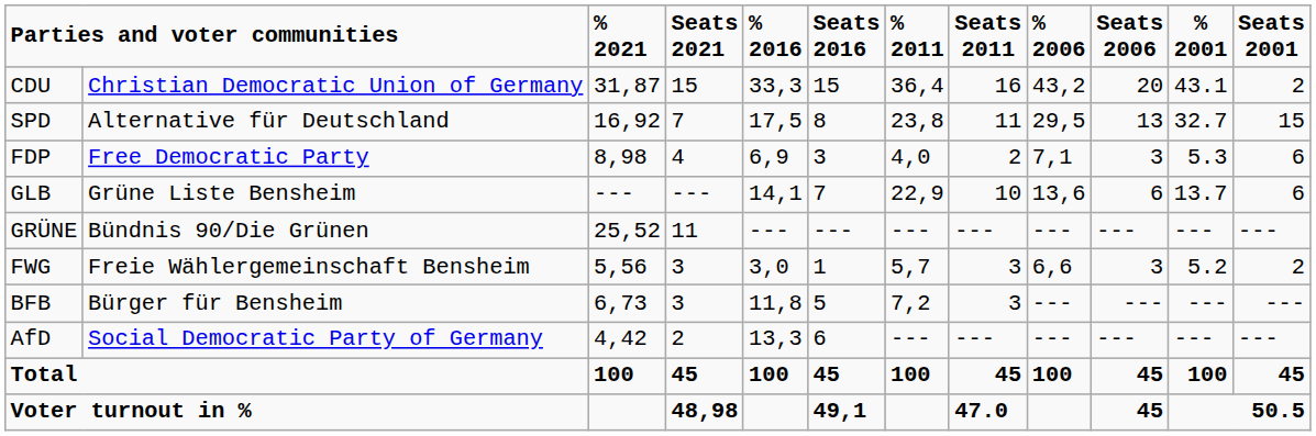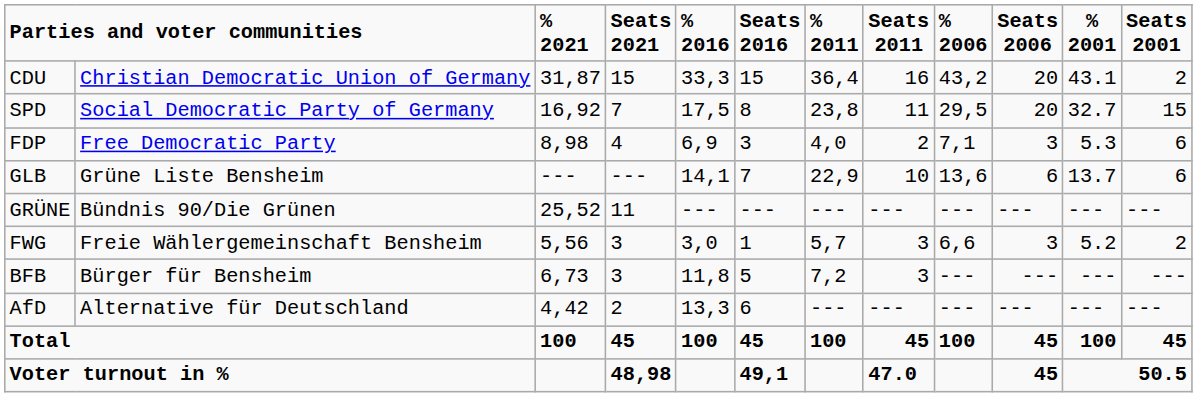 <table class="wikitable">
 <tr --  class="hintergrundfarbe5">
 <td colspan="2"><strong>Parties and voter communities</strong></td>
 <td><strong>%<br>2021</strong></td>
 <td><strong>Seats</strong><br><strong>2021</strong></td>
 <td><strong>%<br>2016</strong></td>
 <td><strong>Seats<br></strong> <strong>2016</strong></td>
 <td><strong>%<br>2011</strong></td>
 <td align="center"><strong>Seats<br>2011</strong></td>
 <td><strong>%<br>2006</strong></td>
 <td align="center"><strong>Seats<br>2006</strong></td>
 <td align="center"><strong>%<br>2001</strong></td>
 <td align="center"><strong>Seats<br>2001</strong></td>
 </tr>
 <tr --->
 <td>CDU</td>
 <td><a href='#'>Christian Democratic Union of Germany</a></td>
 <td>31,87</td>
 <td>15</td>
 <td>33,3</td>
 <td>15</td>
 <td>36,4</td>
 <td align="right">16</td>
 <td>43,2</td>
 <td align="right">20</td>
 <td align="right">43.1</td>
 <td align="right">2</td>
 </tr>
 <tr --->
 <td>SPD</td>
-<td>Alternative für Deutschland</td>
+<td><a href='#'>Social Democratic Party of Germany</a></td>
 <td>16,92</td>
 <td>7</td>
 <td>17,5</td>
 <td>8</td>
 <td>23,8</td>
 <td align="right">11</td>
 <td>29,5</td>
-<td align="right">13</td>
+<td align="right">20</td>
 <td align="right">32.7</td>
 <td align="right">15</td>
 </tr>
 <tr --->
 <td>FDP</td>
 <td><a href='#'>Free Democratic Party</a></td>
 <td>8,98</td>
 <td>4</td>
 <td>6,9</td>
 <td>3</td>
 <td>4,0</td>
 <td align="right">2</td>
 <td>7,1</td>
 <td align="right">3</td>
 <td align="right">5.3</td>
 <td align="right">6</td>
 </tr>
 <tr --->
 <td>GLB</td>
 <td>Grüne Liste Bensheim</td>
 <td>---</td>
 <td>---</td>
 <td>14,1</td>
 <td>7</td>
 <td>22,9</td>
 <td align="right">10</td>
 <td>13,6</td>
 <td align="right">6</td>
 <td align="right">13.7</td>
 <td align="right">6</td>
 </tr>
 <tr>
 <td>GRÜNE</td>
 <td>Bündnis 90/Die Grünen</td>
 <td>25,52</td>
 <td>11</td>
 <td>---</td>
 <td>---</td>
 <td>---</td>
 <td>---</td>
 <td>---</td>
 <td>---</td>
 <td>---</td>
 <td>---</td>
 </tr>
 <tr --->
 <td>FWG</td>
 <td>Freie Wählergemeinschaft Bensheim</td>
 <td>5,56</td>
 <td>3</td>
 <td>3,0</td>
 <td>1</td>
 <td>5,7</td>
 <td align="right">3</td>
 <td>6,6</td>
 <td align="right">3</td>
 <td align="right">5.2</td>
 <td align="right">2</td>
 </tr>
 <tr --->
 <td>BFB</td>
 <td>Bürger für Bensheim</td>
 <td>6,73</td>
 <td>3</td>
 <td>11,8</td>
 <td>5</td>
 <td>7,2</td>
 <td align="right">3</td>
 <td>---</td>
 <td align="right">---</td>
 <td align="right">---</td>
 <td align="right">---</td>
 </tr>
 <tr>
 <td>AfD</td>
-<td><a href='#'>Social Democratic Party of Germany</a></td>
+<td>Alternative für Deutschland</td>
 <td>4,42</td>
 <td>2</td>
 <td>13,3</td>
 <td>6</td>
 <td>---</td>
 <td>---</td>
 <td>---</td>
 <td>---</td>
 <td>---</td>
 <td>---</td>
 </tr>
 <tr -- class="hintergrundfarbe5">
 <td colspan="2"><strong>Total</strong></td>
 <td><strong>100</strong></td>
 <td><strong>45</strong></td>
 <td><strong>100</strong></td>
 <td><strong>45</strong></td>
 <td><strong>100</strong></td>
 <td align="right"><strong>45</strong></td>
 <td><strong>100</strong></td>
 <td align="right"><strong>45</strong></td>
 <td align="right"><strong>100</strong></td>
 <td align="right"><strong>45</strong></td>
 </tr>
 <tr -- class="hintergrundfarbe5">
 <td colspan="2"><strong>Voter turnout in %</strong></td>
 <td></td>
 <td><strong>48,98</strong></td>
 <td></td>
 <td><strong>49,1</strong></td>
 <td></td>
 <td><strong>47.0</strong></td>
 <td></td>
 <td align="right"><strong>45</strong></td>
 <td colspan="2" align="right"><strong>50.5</strong></td>
 </tr>
 </table>
